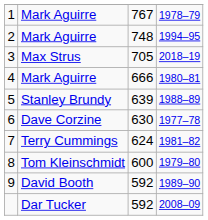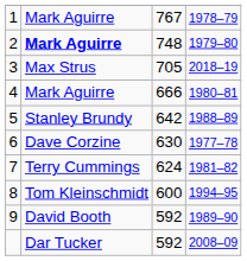 <table class="wikitable">
 <tr>
 </tr>
 <tr>
 <td>1</td>
 <td><a href='#'>Mark Aguirre</a></td>
 <td>767</td>
 <td style="font-size:80%;"><a href='#'>1978–79</a></td>
 </tr>
 <tr>
 <td>2</td>
-<td><a href='#'>Mark Aguirre</a></td>
+<td><strong><a href='#'>Mark Aguirre</a></strong></td>
 <td>748</td>
-<td style="font-size:80%;"><a href='#'>1994–95</a></td>
+<td style="font-size:80%;"><a href='#'>1979–80</a></td>
 </tr>
 <tr>
 <td>3</td>
 <td><a href='#'>Max Strus</a></td>
 <td>705</td>
 <td style="font-size:80%;"><a href='#'>2018–19</a></td>
 </tr>
 <tr>
 <td>4</td>
 <td><a href='#'>Mark Aguirre</a></td>
 <td>666</td>
 <td style="font-size:80%;"><a href='#'>1980–81</a></td>
 </tr>
 <tr>
 <td>5</td>
 <td><a href='#'>Stanley Brundy</a></td>
-<td>639</td>
+<td>642</td>
 <td style="font-size:80%;"><a href='#'>1988–89</a></td>
 </tr>
 <tr>
 <td>6</td>
 <td><a href='#'>Dave Corzine</a></td>
 <td>630</td>
 <td style="font-size:80%;"><a href='#'>1977–78</a></td>
 </tr>
 <tr>
 <td>7</td>
 <td><a href='#'>Terry Cummings</a></td>
 <td>624</td>
 <td style="font-size:80%;"><a href='#'>1981–82</a></td>
 </tr>
 <tr>
 <td>8</td>
 <td><a href='#'>Tom Kleinschmidt</a></td>
 <td>600</td>
-<td style="font-size:80%;"><a href='#'>1979–80</a></td>
+<td style="font-size:80%;"><a href='#'>1994–95</a></td>
 </tr>
 <tr>
 <td>9</td>
 <td><a href='#'>David Booth</a></td>
 <td>592</td>
 <td style="font-size:80%;"><a href='#'>1989–90</a></td>
 </tr>
 <tr>
 <td></td>
 <td><a href='#'>Dar Tucker</a></td>
 <td>592</td>
 <td style="font-size:80%;"><a href='#'>2008–09</a></td>
 </tr>
 </table>
